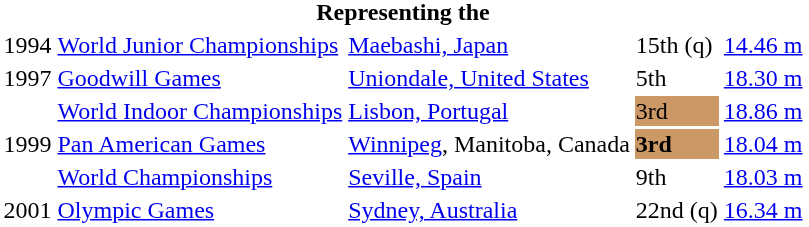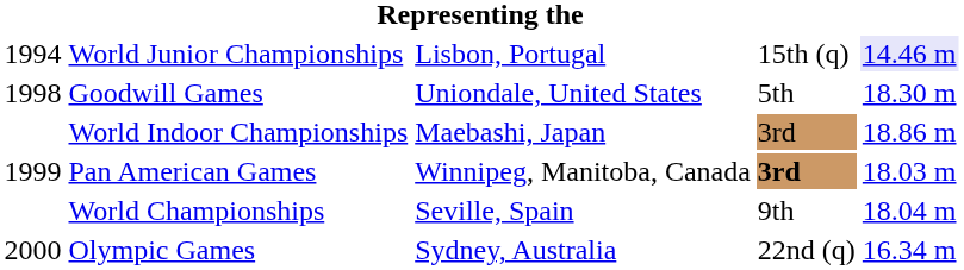 <table>
 <tr>
 <th colspan="5">Representing the </th>
 </tr>
 <tr>
 <td>1994</td>
 <td><a href='#'>World Junior Championships</a></td>
-<td><a href='#'>Maebashi, Japan</a></td>
+<td><a href='#'>Lisbon, Portugal</a></td>
 <td>15th (q)</td>
-<td><a href='#'>14.46 m</a></td>
+<td style="background: lavender;"><a href='#'>14.46 m</a></td>
 </tr>
 <tr>
-<td>1997</td>
+<td>1998</td>
 <td><a href='#'>Goodwill Games</a></td>
 <td><a href='#'>Uniondale, United States</a></td>
 <td>5th</td>
 <td><a href='#'>18.30 m</a></td>
 </tr>
 <tr>
 <td rowspan=3>1999</td>
 <td><a href='#'>World Indoor Championships</a></td>
-<td><a href='#'>Lisbon, Portugal</a></td>
+<td><a href='#'>Maebashi, Japan</a></td>
 <td bgcolor=cc9966>3rd</td>
 <td><a href='#'>18.86 m</a></td>
 </tr>
 <tr>
 <td><a href='#'>Pan American Games</a></td>
 <td><a href='#'>Winnipeg</a>, Manitoba, Canada</td>
 <td bgcolor=cc9966><strong>3rd</strong></td>
-<td><a href='#'>18.04 m</a></td>
+<td><a href='#'>18.03 m</a></td>
 </tr>
 <tr>
 <td><a href='#'>World Championships</a></td>
 <td><a href='#'>Seville, Spain</a></td>
 <td>9th</td>
-<td><a href='#'>18.03 m</a></td>
+<td><a href='#'>18.04 m</a></td>
 </tr>
 <tr>
-<td>2001</td>
+<td>2000</td>
 <td><a href='#'>Olympic Games</a></td>
 <td><a href='#'>Sydney, Australia</a></td>
 <td>22nd (q)</td>
 <td><a href='#'>16.34 m</a></td>
 </tr>
 </table>
